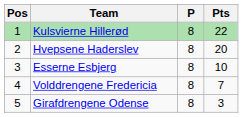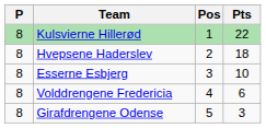 <table class="wikitable" style="font-size: 100%">
 <tr>
+<th width=30>P</th>
+<th width=200>Team</th>
 <th width=20>Pos</th>
-<th width=200>Team</th>
-<th width=30>P</th>
 <th width=40>Pts</th>
 </tr>
 <tr align=center style="background:#ACE1AF;">
+<td>8</td>
+<td align="left"><a href='#'>Kulsvierne Hillerød</a></td>
 <td>1</td>
-<td align="left"><a href='#'>Kulsvierne Hillerød</a></td>
-<td>8</td>
 <td>22</td>
 </tr>
 <tr align=center>
+<td>8</td>
+<td align="left"><a href='#'>Hvepsene Haderslev</a></td>
 <td>2</td>
-<td align="left"><a href='#'>Hvepsene Haderslev</a></td>
-<td>8</td>
-<td>20</td>
+<td>18</td>
 </tr>
 <tr align=center>
+<td>8</td>
+<td align="left"><a href='#'>Esserne Esbjerg</a></td>
 <td>3</td>
-<td align="left"><a href='#'>Esserne Esbjerg</a></td>
-<td>8</td>
 <td>10</td>
 </tr>
 <tr align=center>
+<td>8</td>
+<td align="left"><a href='#'>Volddrengene Fredericia</a></td>
 <td>4</td>
-<td align="left"><a href='#'>Volddrengene Fredericia</a></td>
-<td>8</td>
-<td>7</td>
+<td>6</td>
 </tr>
 <tr align=center>
+<td>8</td>
+<td align="left"><a href='#'>Girafdrengene Odense</a></td>
 <td>5</td>
-<td align="left"><a href='#'>Girafdrengene Odense</a></td>
-<td>8</td>
 <td>3</td>
 </tr>
 </table>
